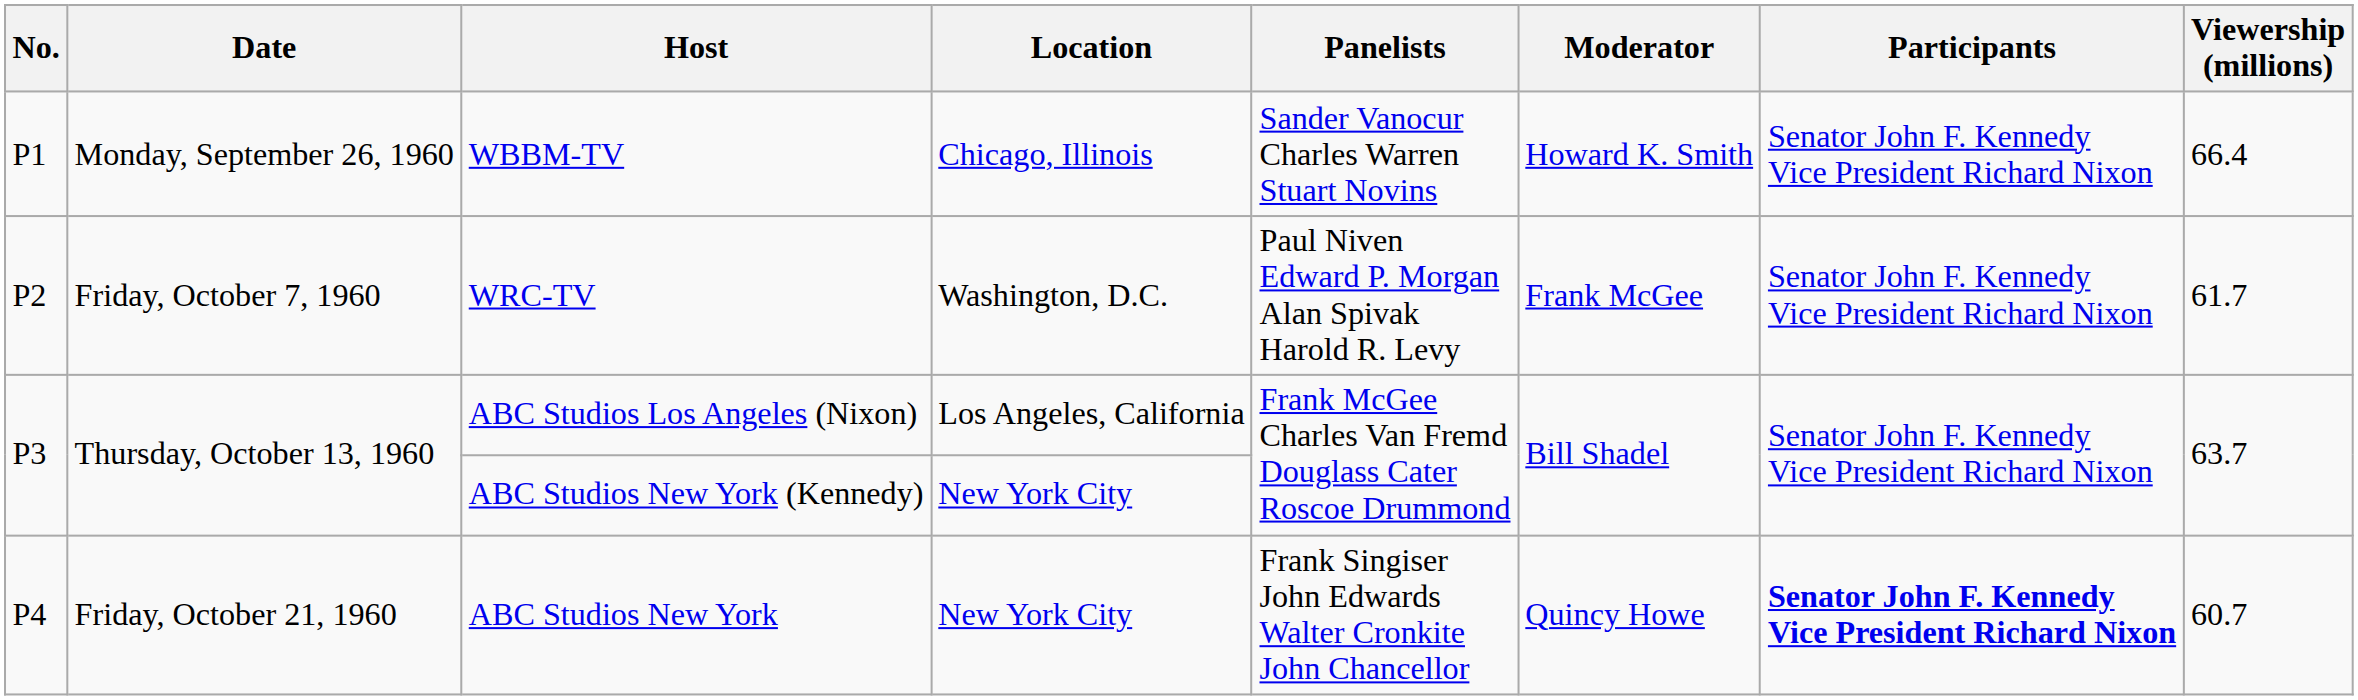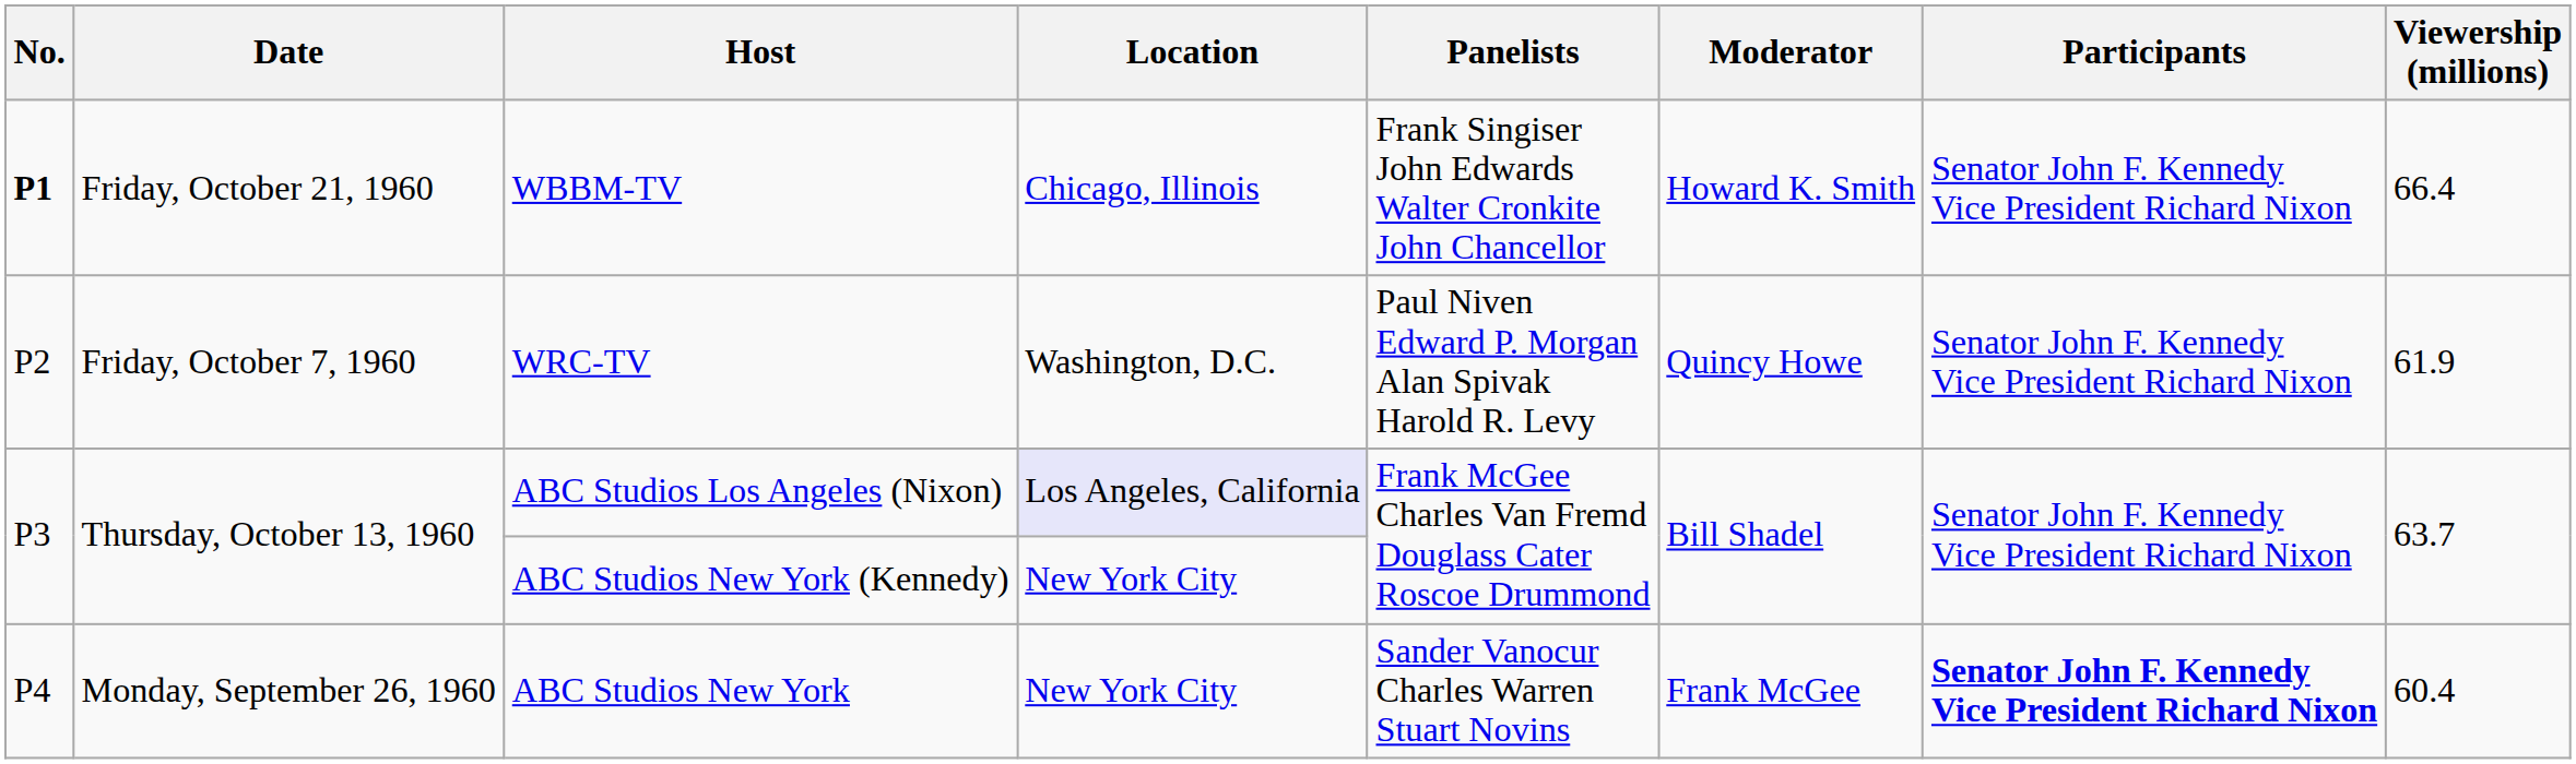 <table class="wikitable">
 <tr>
 <th>No.</th>
 <th>Date</th>
 <th>Host</th>
 <th>Location</th>
 <th>Panelists</th>
 <th>Moderator</th>
 <th>Participants</th>
 <th>Viewership<br>(millions)</th>
 </tr>
 <tr>
-<td>P1</td>
-<td>Monday, September 26, 1960</td>
+<td><strong>P1</strong></td>
+<td>Friday, October 21, 1960</td>
 <td><a href='#'>WBBM-TV</a></td>
 <td><a href='#'>Chicago, Illinois</a></td>
-<td><a href='#'>Sander Vanocur</a><br>Charles Warren<br><a href='#'>Stuart Novins</a></td>
+<td>Frank Singiser<br>John Edwards<br><a href='#'>Walter Cronkite</a><br><a href='#'>John Chancellor</a></td>
 <td><a href='#'>Howard K. Smith</a></td>
 <td><a href='#'>Senator John F. Kennedy</a><br><a href='#'>Vice President Richard Nixon</a></td>
 <td>66.4</td>
 </tr>
 <tr>
 <td>P2</td>
 <td>Friday, October 7, 1960</td>
 <td><a href='#'>WRC-TV</a></td>
 <td>Washington, D.C.</td>
 <td>Paul Niven<br><a href='#'>Edward P. Morgan</a><br>Alan Spivak<br>Harold R. Levy</td>
-<td><a href='#'>Frank McGee</a></td>
+<td><a href='#'>Quincy Howe</a></td>
 <td><a href='#'>Senator John F. Kennedy</a><br><a href='#'>Vice President Richard Nixon</a></td>
-<td>61.7</td>
+<td>61.9</td>
 </tr>
 <tr>
 <td rowspan="2">P3</td>
 <td rowspan="2">Thursday, October 13, 1960</td>
 <td><a href='#'>ABC Studios Los Angeles</a> (Nixon)</td>
-<td>Los Angeles, California</td>
+<td style="background: lavender;">Los Angeles, California</td>
 <td rowspan="2"><a href='#'>Frank McGee</a><br>Charles Van Fremd<br><a href='#'>Douglass Cater</a><br><a href='#'>Roscoe Drummond</a></td>
 <td rowspan="2"><a href='#'>Bill Shadel</a></td>
 <td rowspan="2"><a href='#'>Senator John F. Kennedy</a><br><a href='#'>Vice President Richard Nixon</a></td>
 <td rowspan="2">63.7</td>
 </tr>
 <tr>
 <td><a href='#'>ABC Studios New York</a> (Kennedy)</td>
 <td><a href='#'>New York City</a></td>
 </tr>
 <tr>
 <td>P4</td>
-<td>Friday, October 21, 1960</td>
+<td>Monday, September 26, 1960</td>
 <td><a href='#'>ABC Studios New York</a></td>
 <td><a href='#'>New York City</a></td>
-<td>Frank Singiser<br>John Edwards<br><a href='#'>Walter Cronkite</a><br><a href='#'>John Chancellor</a></td>
-<td><a href='#'>Quincy Howe</a></td>
+<td><a href='#'>Sander Vanocur</a><br>Charles Warren<br><a href='#'>Stuart Novins</a></td>
+<td><a href='#'>Frank McGee</a></td>
 <td><strong><a href='#'>Senator John F. Kennedy</a><br><a href='#'>Vice President Richard Nixon</a></strong></td>
-<td>60.7</td>
+<td>60.4</td>
 </tr>
 </table>
